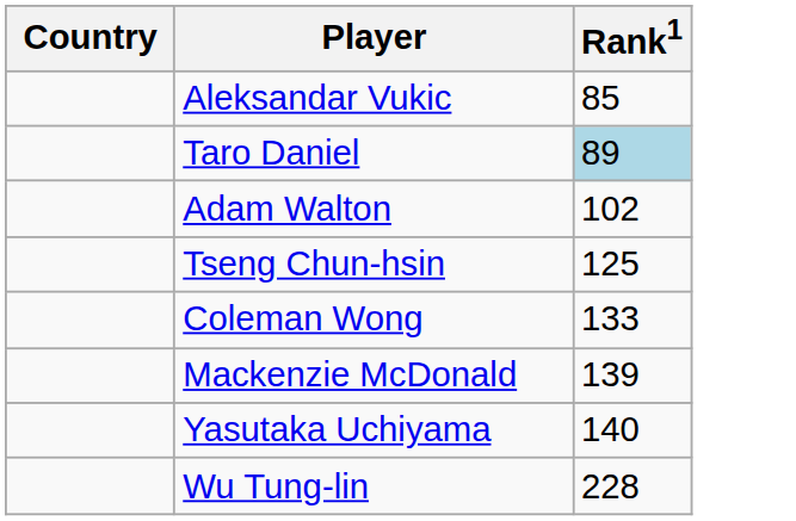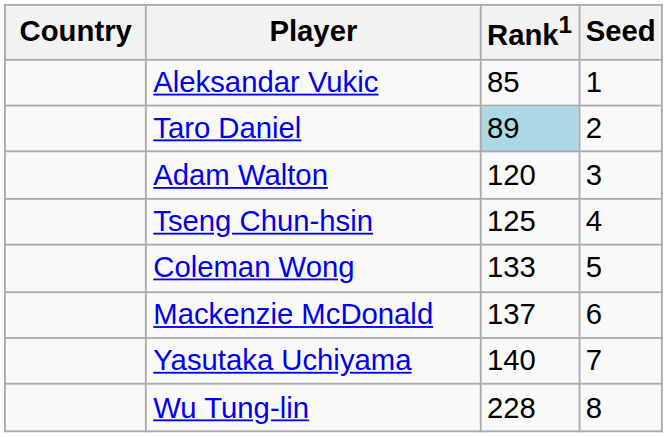 <table class="sortable wikitable">
 <tr>
 <th width="70">Country</th>
 <th width="175">Player</th>
 <th>Rank<sup>1</sup></th>
+<th>Seed</th>
 </tr>
 <tr>
 <td></td>
 <td><a href='#'>Aleksandar Vukic</a></td>
 <td>85</td>
+<td>1</td>
 </tr>
 <tr>
 <td></td>
 <td><a href='#'>Taro Daniel</a></td>
 <td style="background: lightblue;">89</td>
+<td>2</td>
 </tr>
 <tr>
 <td></td>
 <td><a href='#'>Adam Walton</a></td>
-<td>102</td>
+<td>120</td>
+<td>3</td>
 </tr>
 <tr>
 <td></td>
 <td><a href='#'>Tseng Chun-hsin</a></td>
 <td>125</td>
+<td>4</td>
 </tr>
 <tr>
 <td></td>
 <td><a href='#'>Coleman Wong</a></td>
 <td>133</td>
+<td>5</td>
 </tr>
 <tr>
 <td></td>
 <td><a href='#'>Mackenzie McDonald</a></td>
-<td>139</td>
+<td>137</td>
+<td>6</td>
 </tr>
 <tr>
 <td></td>
 <td><a href='#'>Yasutaka Uchiyama</a></td>
 <td>140</td>
+<td>7</td>
 </tr>
 <tr>
 <td></td>
 <td><a href='#'>Wu Tung-lin</a></td>
 <td>228</td>
+<td>8</td>
 </tr>
 </table>
